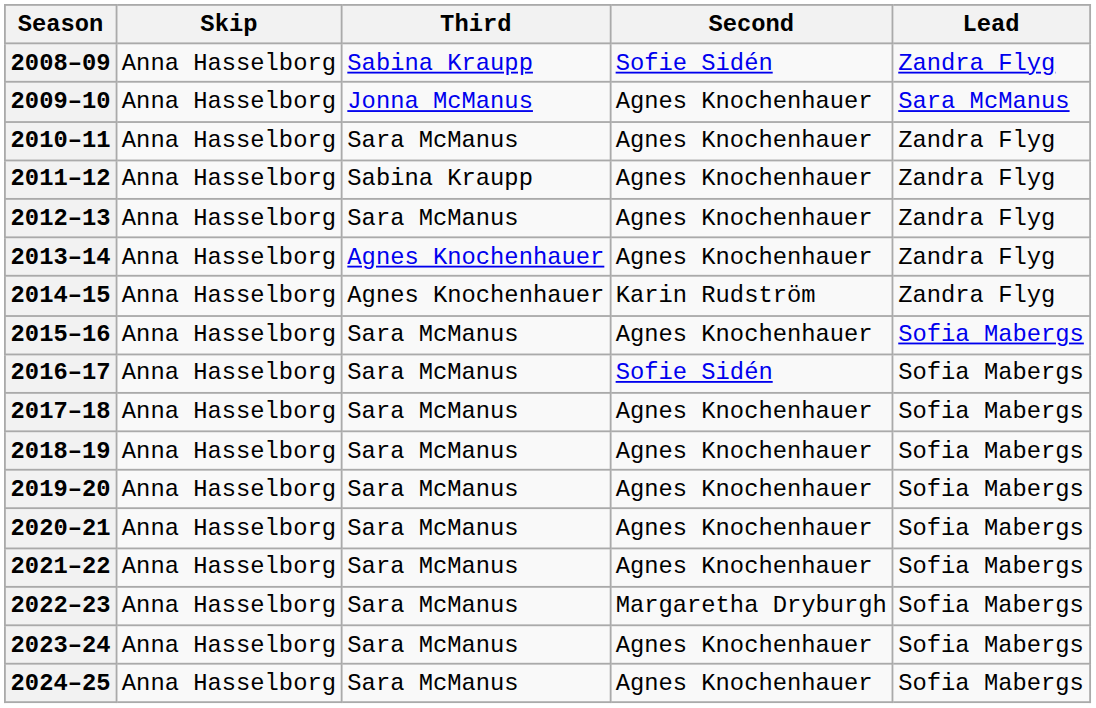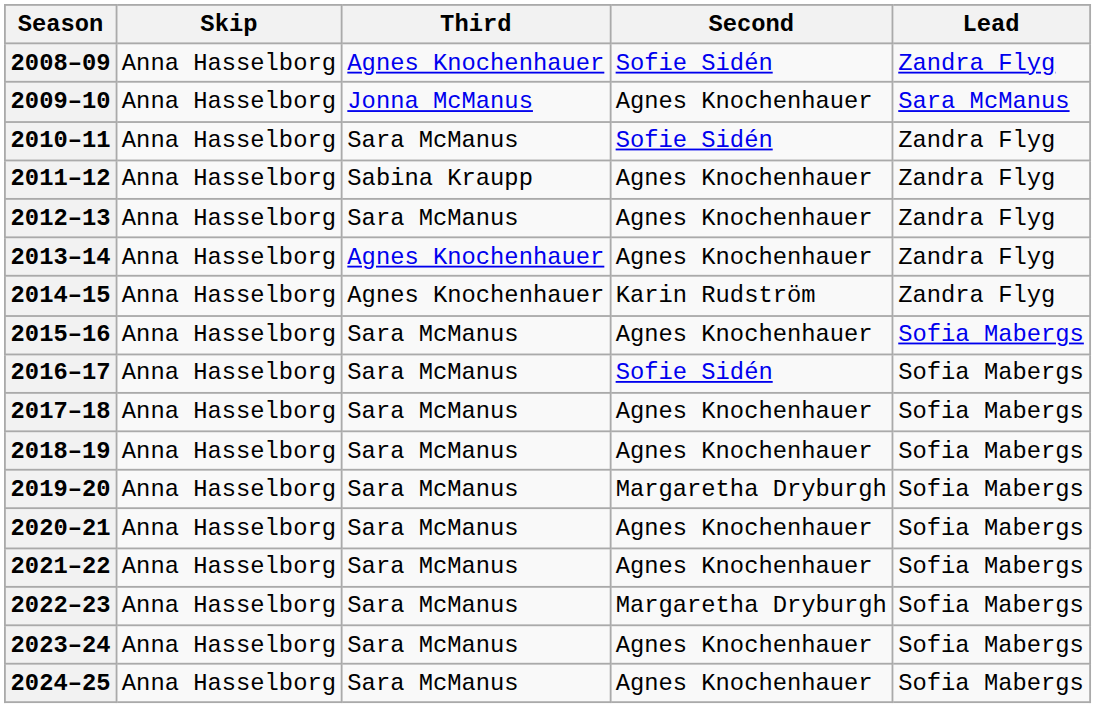 <table class="wikitable">
 <tr>
 <th scope="col">Season</th>
 <th scope="col">Skip</th>
 <th scope="col">Third</th>
 <th scope="col">Second</th>
 <th scope="col">Lead</th>
 </tr>
 <tr>
 <th scope="row">2008–09</th>
 <td>Anna Hasselborg</td>
-<td><a href='#'>Sabina Kraupp</a></td>
+<td><a href='#'>Agnes Knochenhauer</a></td>
 <td><a href='#'>Sofie Sidén</a></td>
 <td><a href='#'>Zandra Flyg</a></td>
 </tr>
 <tr>
 <th scope="row">2009–10</th>
 <td>Anna Hasselborg</td>
 <td><a href='#'>Jonna McManus</a></td>
 <td>Agnes Knochenhauer</td>
 <td><a href='#'>Sara McManus</a></td>
 </tr>
 <tr>
 <th scope="row">2010–11</th>
 <td>Anna Hasselborg</td>
 <td>Sara McManus</td>
-<td>Agnes Knochenhauer</td>
+<td><a href='#'>Sofie Sidén</a></td>
 <td>Zandra Flyg</td>
 </tr>
 <tr>
 <th scope="row">2011–12</th>
 <td>Anna Hasselborg</td>
 <td>Sabina Kraupp</td>
 <td>Agnes Knochenhauer</td>
 <td>Zandra Flyg</td>
 </tr>
 <tr>
 <th scope="row">2012–13</th>
 <td>Anna Hasselborg</td>
 <td>Sara McManus</td>
 <td>Agnes Knochenhauer</td>
 <td>Zandra Flyg</td>
 </tr>
 <tr>
 <th scope="row">2013–14</th>
 <td>Anna Hasselborg</td>
 <td><a href='#'>Agnes Knochenhauer</a></td>
 <td>Agnes Knochenhauer</td>
 <td>Zandra Flyg</td>
 </tr>
 <tr>
 <th scope="row">2014–15</th>
 <td>Anna Hasselborg</td>
 <td>Agnes Knochenhauer</td>
 <td>Karin Rudström</td>
 <td>Zandra Flyg</td>
 </tr>
 <tr>
 <th scope="row">2015–16</th>
 <td>Anna Hasselborg</td>
 <td>Sara McManus</td>
 <td>Agnes Knochenhauer</td>
 <td><a href='#'>Sofia Mabergs</a></td>
 </tr>
 <tr>
 <th scope="row">2016–17</th>
 <td>Anna Hasselborg</td>
 <td>Sara McManus</td>
 <td><a href='#'>Sofie Sidén</a></td>
 <td>Sofia Mabergs</td>
 </tr>
 <tr>
 <th scope="row">2017–18</th>
 <td>Anna Hasselborg</td>
 <td>Sara McManus</td>
 <td>Agnes Knochenhauer</td>
 <td>Sofia Mabergs</td>
 </tr>
 <tr>
 <th scope="row">2018–19</th>
 <td>Anna Hasselborg</td>
 <td>Sara McManus</td>
 <td>Agnes Knochenhauer</td>
 <td>Sofia Mabergs</td>
 </tr>
 <tr>
 <th scope="row">2019–20</th>
 <td>Anna Hasselborg</td>
 <td>Sara McManus</td>
-<td>Agnes Knochenhauer</td>
+<td>Margaretha Dryburgh</td>
 <td>Sofia Mabergs</td>
 </tr>
 <tr>
 <th scope="row">2020–21</th>
 <td>Anna Hasselborg</td>
 <td>Sara McManus</td>
 <td>Agnes Knochenhauer</td>
 <td>Sofia Mabergs</td>
 </tr>
 <tr>
 <th scope="row">2021–22</th>
 <td>Anna Hasselborg</td>
 <td>Sara McManus</td>
 <td>Agnes Knochenhauer</td>
 <td>Sofia Mabergs</td>
 </tr>
 <tr>
 <th scope="row">2022–23</th>
 <td>Anna Hasselborg</td>
 <td>Sara McManus</td>
 <td>Margaretha Dryburgh</td>
 <td>Sofia Mabergs</td>
 </tr>
 <tr>
 <th scope="row">2023–24</th>
 <td>Anna Hasselborg</td>
 <td>Sara McManus</td>
 <td>Agnes Knochenhauer</td>
 <td>Sofia Mabergs</td>
 </tr>
 <tr>
 <th scope="row">2024–25</th>
 <td>Anna Hasselborg</td>
 <td>Sara McManus</td>
 <td>Agnes Knochenhauer</td>
 <td>Sofia Mabergs</td>
 </tr>
 </table>
